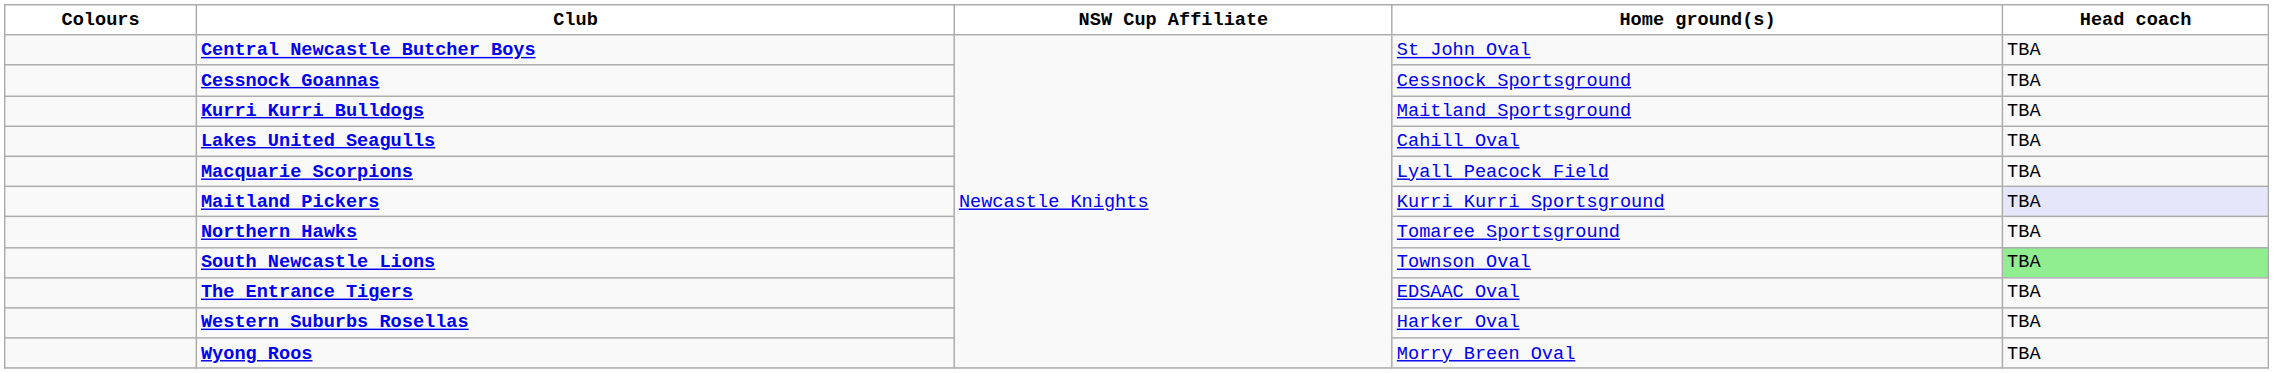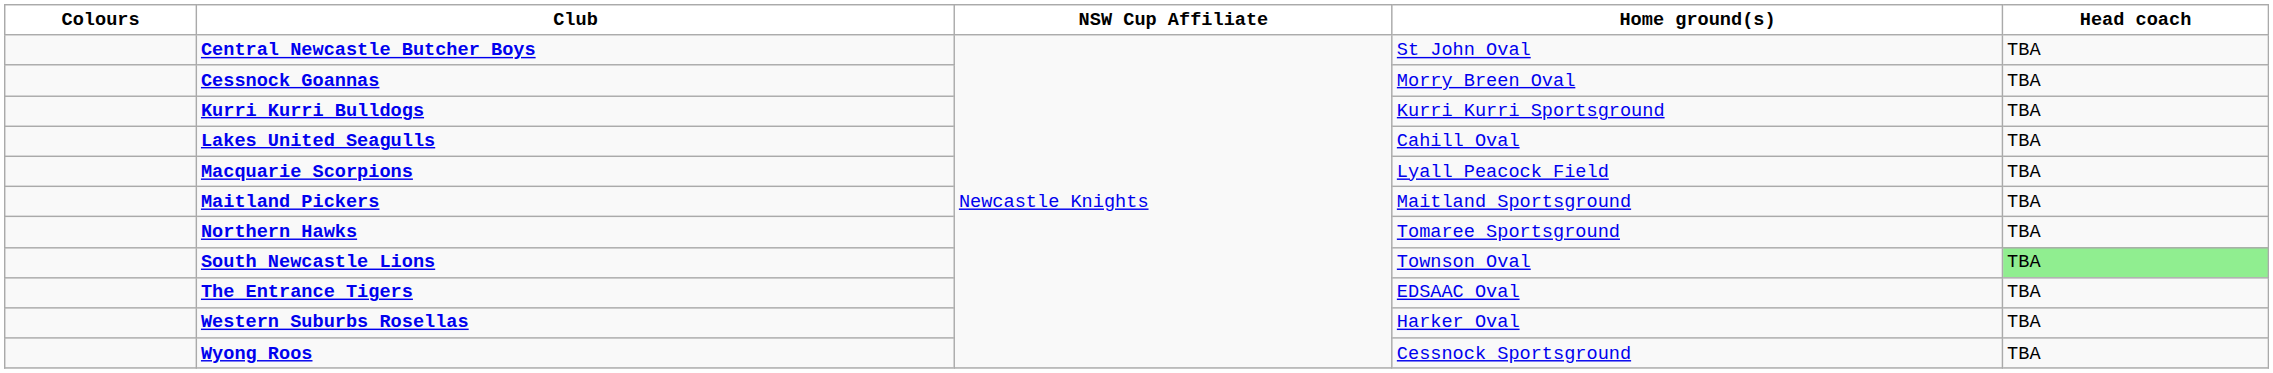 <table class="wikitable" style="width:100%; text-align:left">
 <tr>
 <th style="background:white">Colours</th>
 <th style="background:white">Club</th>
 <th style="background:white">NSW Cup Affiliate</th>
 <th style="background:white">Home ground(s)</th>
 <th style="background:white">Head coach</th>
 </tr>
 <tr>
 <td></td>
 <td><strong><a href='#'>Central Newcastle Butcher Boys</a></strong></td>
 <td rowspan="11"> <a href='#'>Newcastle Knights</a></td>
 <td><a href='#'>St John Oval</a></td>
 <td>TBA</td>
 </tr>
 <tr>
 <td></td>
 <td><strong><a href='#'>Cessnock Goannas</a></strong></td>
-<td><a href='#'>Cessnock Sportsground</a></td>
+<td><a href='#'>Morry Breen Oval</a></td>
 <td>TBA</td>
 </tr>
 <tr>
 <td></td>
 <td><strong><a href='#'>Kurri Kurri Bulldogs</a></strong></td>
-<td><a href='#'>Maitland Sportsground</a></td>
+<td><a href='#'>Kurri Kurri Sportsground</a></td>
 <td>TBA</td>
 </tr>
 <tr>
 <td></td>
 <td><strong><a href='#'>Lakes United Seagulls</a></strong></td>
 <td><a href='#'>Cahill Oval</a></td>
 <td>TBA</td>
 </tr>
 <tr>
 <td></td>
 <td><strong><a href='#'>Macquarie Scorpions</a></strong></td>
 <td><a href='#'>Lyall Peacock Field</a></td>
 <td>TBA</td>
 </tr>
 <tr>
 <td></td>
 <td><strong><a href='#'>Maitland Pickers</a></strong></td>
-<td><a href='#'>Kurri Kurri Sportsground</a></td>
-<td style="background: lavender;">TBA</td>
+<td><a href='#'>Maitland Sportsground</a></td>
+<td>TBA</td>
 </tr>
 <tr>
 <td></td>
 <td><strong><a href='#'>Northern Hawks</a></strong></td>
 <td><a href='#'>Tomaree Sportsground</a></td>
 <td>TBA</td>
 </tr>
 <tr>
 <td></td>
 <td><strong><a href='#'>South Newcastle Lions</a></strong></td>
 <td><a href='#'>Townson Oval</a></td>
 <td style="background: lightgreen;">TBA</td>
 </tr>
 <tr>
 <td></td>
 <td><strong><a href='#'>The Entrance Tigers</a></strong></td>
 <td><a href='#'>EDSAAC Oval</a></td>
 <td>TBA</td>
 </tr>
 <tr>
 <td></td>
 <td><strong><a href='#'>Western Suburbs Rosellas</a></strong></td>
 <td><a href='#'>Harker Oval</a></td>
 <td>TBA</td>
 </tr>
 <tr>
 <td></td>
 <td><strong><a href='#'>Wyong Roos</a></strong></td>
-<td><a href='#'>Morry Breen Oval</a></td>
+<td><a href='#'>Cessnock Sportsground</a></td>
 <td>TBA</td>
 </tr>
 </table>
